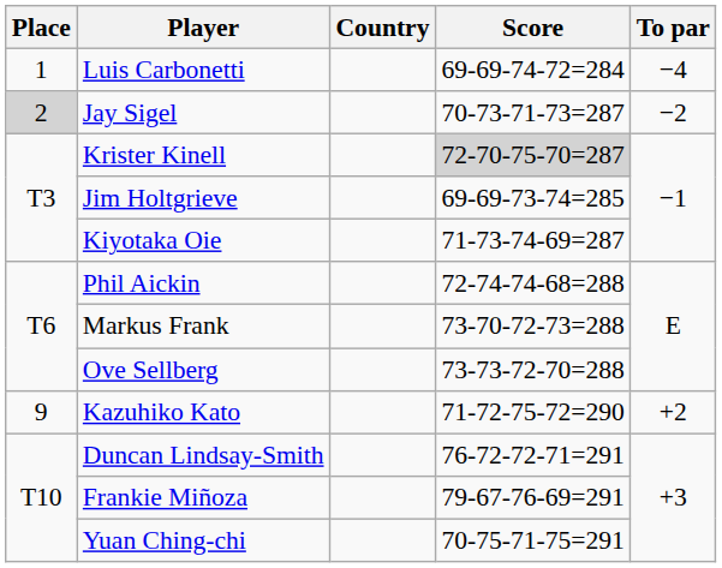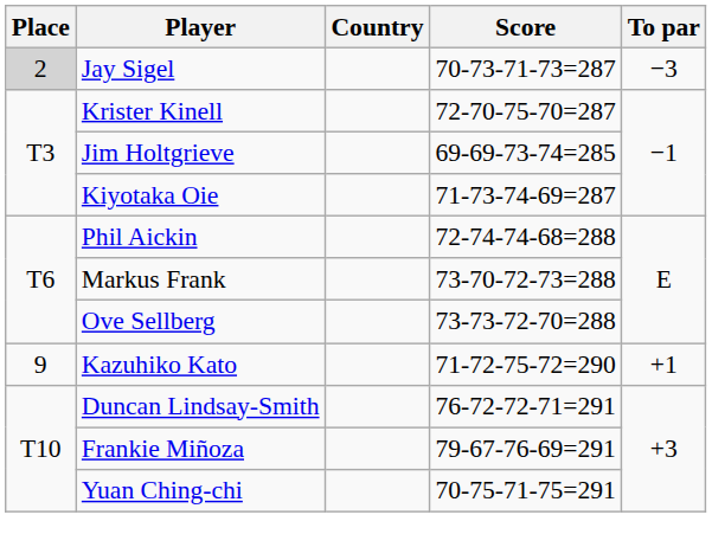 <table class="wikitable" style="font-size:95%;">
 <tr>
 <th>Place</th>
 <th>Player</th>
 <th>Country</th>
 <th>Score</th>
 <th>To par</th>
 </tr>
 <tr>
-<td align=center>1</td>
-<td><a href='#'>Luis Carbonetti</a></td>
-<td></td>
-<td>69-69-74-72=284</td>
-<td align=center>−4</td>
-</tr>
-<tr>
 <td align=center style="background: lightgrey;">2</td>
 <td><a href='#'>Jay Sigel</a></td>
 <td></td>
 <td>70-73-71-73=287</td>
-<td align=center>−2</td>
+<td align=center>−3</td>
 </tr>
 <tr>
 <td align=center rowspan=3>T3</td>
 <td><a href='#'>Krister Kinell</a></td>
 <td></td>
-<td style="background: lightgrey;">72-70-75-70=287</td>
+<td>72-70-75-70=287</td>
 <td align=center rowspan=3>−1</td>
 </tr>
 <tr>
 <td><a href='#'>Jim Holtgrieve</a></td>
 <td></td>
 <td>69-69-73-74=285</td>
 </tr>
 <tr>
 <td><a href='#'>Kiyotaka Oie</a></td>
 <td></td>
 <td>71-73-74-69=287</td>
 </tr>
 <tr>
 <td align=center rowspan=3>T6</td>
 <td><a href='#'>Phil Aickin</a></td>
 <td></td>
 <td>72-74-74-68=288</td>
 <td align=center rowspan=3>E</td>
 </tr>
 <tr>
 <td>Markus Frank</td>
 <td></td>
 <td>73-70-72-73=288</td>
 </tr>
 <tr>
 <td><a href='#'>Ove Sellberg</a></td>
 <td></td>
 <td>73-73-72-70=288</td>
 </tr>
 <tr>
 <td align=center>9</td>
 <td><a href='#'>Kazuhiko Kato</a></td>
 <td></td>
 <td>71-72-75-72=290</td>
-<td align=center>+2</td>
+<td align=center>+1</td>
 </tr>
 <tr>
 <td align=center rowspan=3>T10</td>
 <td><a href='#'>Duncan Lindsay-Smith</a></td>
 <td></td>
 <td>76-72-72-71=291</td>
 <td align=center rowspan=3>+3</td>
 </tr>
 <tr>
 <td><a href='#'>Frankie Miñoza</a></td>
 <td></td>
 <td>79-67-76-69=291</td>
 </tr>
 <tr>
 <td><a href='#'>Yuan Ching-chi</a></td>
 <td></td>
 <td>70-75-71-75=291</td>
 </tr>
 </table>
